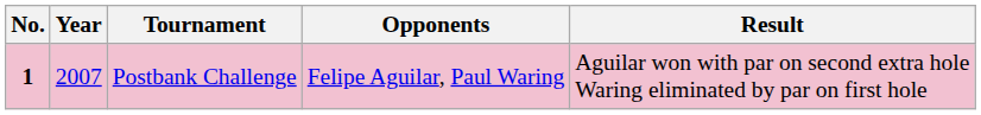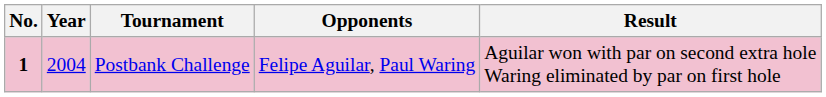 <table class="wikitable" style="font-size:95%;">
 <tr>
 <th>No.</th>
 <th>Year</th>
 <th>Tournament</th>
 <th>Opponents</th>
 <th>Result</th>
 </tr>
 <tr style="background:#F2C1D1;">
 <td align=center><strong>1</strong></td>
-<td><a href='#'>2007</a></td>
+<td><a href='#'>2004</a></td>
 <td><a href='#'>Postbank Challenge</a></td>
 <td> <a href='#'>Felipe Aguilar</a>,  <a href='#'>Paul Waring</a></td>
 <td>Aguilar won with par on second extra hole<br>Waring eliminated by par on first hole</td>
 </tr>
 </table>
